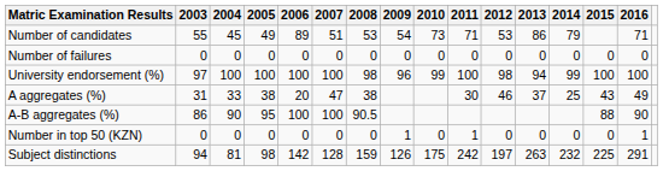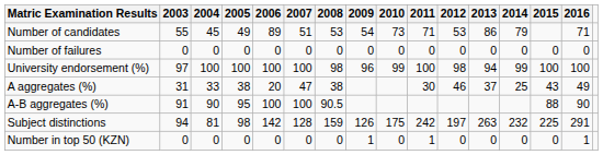 <table class="wikitable" style="font-size: 95%; text-align: right">
 <tr>
 <th>Matric Examination Results</th>
 <th>2003</th>
 <th>2004</th>
 <th>2005</th>
 <th>2006</th>
 <th>2007</th>
 <th>2008</th>
 <th>2009</th>
 <th>2010</th>
 <th>2011</th>
 <th>2012</th>
 <th>2013</th>
 <th>2014</th>
 <th>2015</th>
 <th>2016</th>
 </tr>
 <tr>
 <td align=left>Number of candidates</td>
 <td>55</td>
 <td>45</td>
 <td>49</td>
 <td>89</td>
 <td>51</td>
 <td>53</td>
 <td>54</td>
 <td>73</td>
 <td>71</td>
 <td>53</td>
 <td>86</td>
 <td>79</td>
 <td></td>
 <td>71</td>
 <td></td>
 </tr>
 <tr>
 <td align=left>Number of failures</td>
 <td>0</td>
 <td>0</td>
 <td>0</td>
 <td>0</td>
 <td>0</td>
 <td>0</td>
 <td>0</td>
 <td>0</td>
 <td>0</td>
 <td>0</td>
 <td>0</td>
 <td>0</td>
 <td>0</td>
 <td>0</td>
 <td></td>
 </tr>
 <tr>
 <td align=left>University endorsement (%)</td>
 <td>97</td>
 <td>100</td>
 <td>100</td>
 <td>100</td>
 <td>100</td>
 <td>98</td>
 <td>96</td>
 <td>99</td>
 <td>100</td>
 <td>98</td>
 <td>94</td>
 <td>99</td>
 <td>100</td>
 <td>100</td>
 <td></td>
 </tr>
 <tr>
 <td align=left>A aggregates (%)</td>
 <td>31</td>
 <td>33</td>
 <td>38</td>
 <td>20</td>
 <td>47</td>
 <td>38</td>
 <td></td>
 <td></td>
 <td>30</td>
 <td>46</td>
 <td>37</td>
 <td>25</td>
 <td>43</td>
 <td>49</td>
 <td></td>
 </tr>
 <tr>
 <td align=left>A-B aggregates (%)</td>
-<td>86</td>
+<td>91</td>
 <td>90</td>
 <td>95</td>
 <td>100</td>
 <td>100</td>
 <td>90.5</td>
 <td></td>
 <td></td>
 <td></td>
 <td></td>
 <td></td>
 <td></td>
 <td>88</td>
 <td>90</td>
+<td></td>
+</tr>
+<tr>
+<td align=left>Subject distinctions</td>
+<td>94</td>
+<td>81</td>
+<td>98</td>
+<td>142</td>
+<td>128</td>
+<td>159</td>
+<td>126</td>
+<td>175</td>
+<td>242</td>
+<td>197</td>
+<td>263</td>
+<td>232</td>
+<td>225</td>
+<td>291</td>
 <td></td>
 </tr>
 <tr>
 <td align=left>Number in top 50 (KZN)</td>
 <td>0</td>
 <td>0</td>
 <td>0</td>
 <td>0</td>
 <td>0</td>
 <td>0</td>
 <td>1</td>
 <td>0</td>
 <td>1</td>
 <td>0</td>
 <td>0</td>
 <td>0</td>
 <td>0</td>
 <td>1</td>
 <td></td>
 </tr>
-<tr>
-<td align=left>Subject distinctions</td>
-<td>94</td>
-<td>81</td>
-<td>98</td>
-<td>142</td>
-<td>128</td>
-<td>159</td>
-<td>126</td>
-<td>175</td>
-<td>242</td>
-<td>197</td>
-<td>263</td>
-<td>232</td>
-<td>225</td>
-<td>291</td>
-<td></td>
-</tr>
 </table>
